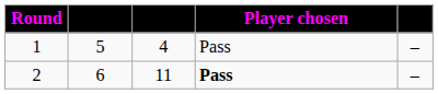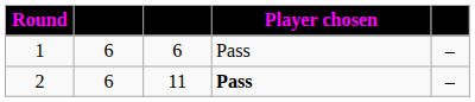 <table class="wikitable" style="text-align:left">
 <tr>
 <th style="background:black; color:magenta" width="50px">Round</th>
 <th style="background:black; color:magenta" width="50px"></th>
 <th style="background:black; color:magenta" width="50px"></th>
 <th style="background:black; color:magenta" width="175px">Player chosen</th>
 <th style="background:black; color:magenta" width="25px"></th>
 </tr>
 <tr>
 <td style="text-align:center">1</td>
-<td style="text-align:center">5</td>
-<td style="text-align:center">4</td>
+<td style="text-align:center">6</td>
+<td style="text-align:center">6</td>
 <td>Pass</td>
 <td style="text-align:center">–</td>
 </tr>
 <tr>
 <td style="text-align:center">2</td>
 <td style="text-align:center">6</td>
 <td style="text-align:center">11</td>
 <td><strong>Pass</strong></td>
 <td style="text-align:center">–</td>
 </tr>
 </table>
